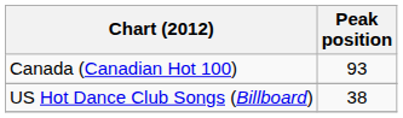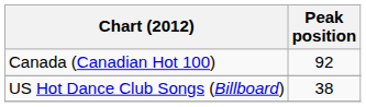 <table class="wikitable sortable">
 <tr>
 <th>Chart (2012)</th>
 <th>Peak<br>position</th>
 </tr>
 <tr>
 <td>Canada (<a href='#'>Canadian Hot 100</a>)</td>
-<td style="text-align:center;">93</td>
+<td style="text-align:center;">92</td>
 </tr>
 <tr>
 </tr>
 <tr>
 <td>US <a href='#'>Hot Dance Club Songs</a> (<em><a href='#'>Billboard</a></em>)</td>
 <td style="text-align:center;">38</td>
 </tr>
 <tr>
 </tr>
 </table>
